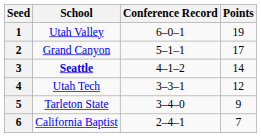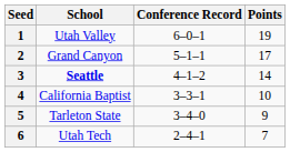 <table class="wikitable" style="text-align:center">
 <tr>
 <th>Seed</th>
 <th>School</th>
 <th>Conference Record</th>
 <th>Points</th>
 </tr>
 <tr>
 <th>1</th>
 <td><a href='#'>Utah Valley</a></td>
 <td>6–0–1</td>
 <td>19</td>
 </tr>
 <tr>
 <th>2</th>
 <td><a href='#'>Grand Canyon</a></td>
 <td>5–1–1</td>
 <td>17</td>
 </tr>
 <tr>
 <th>3</th>
 <td><strong><a href='#'>Seattle</a></strong></td>
 <td>4–1–2</td>
 <td>14</td>
 </tr>
 <tr>
 <th>4</th>
-<td><a href='#'>Utah Tech</a></td>
+<td><a href='#'>California Baptist</a></td>
 <td>3–3–1</td>
-<td>12</td>
+<td>10</td>
 </tr>
 <tr>
 <th>5</th>
 <td><a href='#'>Tarleton State</a></td>
 <td>3–4–0</td>
 <td>9</td>
 </tr>
 <tr>
 <th>6</th>
-<td><a href='#'>California Baptist</a></td>
+<td><a href='#'>Utah Tech</a></td>
 <td>2–4–1</td>
 <td>7</td>
 </tr>
 </table>
